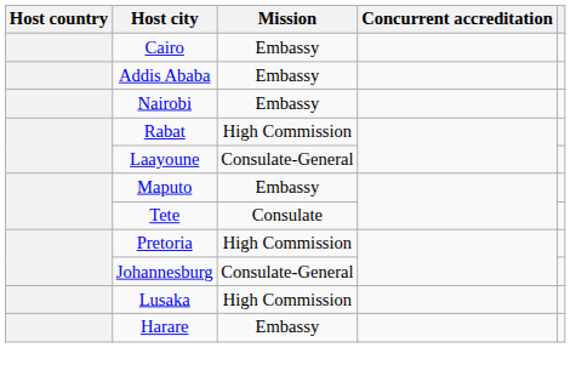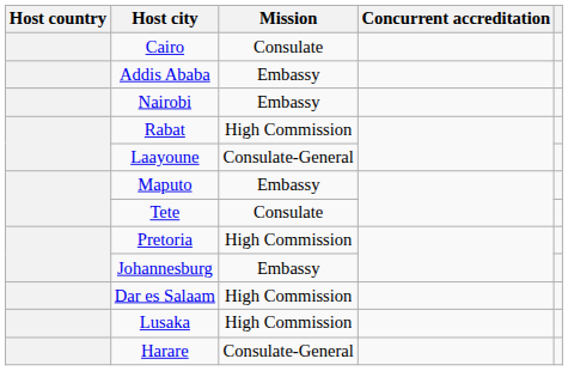 <table class="wikitable plainrowheaders" style="text-align:center;">
 <tr>
 <th scope="col">Host country</th>
 <th scope="col">Host city</th>
 <th scope="col">Mission</th>
 <th scope="col">Concurrent accreditation</th>
 <th scope="col"></th>
 </tr>
 <tr>
 <th scope="row"></th>
 <td><a href='#'>Cairo</a></td>
-<td>Embassy</td>
+<td>Consulate</td>
 <td></td>
 <td></td>
 </tr>
 <tr>
 <th scope="row"></th>
 <td><a href='#'>Addis Ababa</a></td>
 <td>Embassy</td>
 <td></td>
 <td></td>
 </tr>
 <tr>
 <th scope="row"></th>
 <td><a href='#'>Nairobi</a></td>
 <td>Embassy</td>
 <td></td>
 <td></td>
 </tr>
 <tr>
 <th scope="row"  rowspan="2"></th>
 <td><a href='#'>Rabat</a></td>
 <td>High Commission</td>
 <td rowspan="2"></td>
 <td></td>
 </tr>
 <tr>
 <td><a href='#'>Laayoune</a></td>
 <td>Consulate-General</td>
 <td></td>
 </tr>
 <tr>
 <th scope="row" rowspan="2"></th>
 <td><a href='#'>Maputo</a></td>
 <td>Embassy</td>
 <td rowspan="2"></td>
 <td></td>
 </tr>
 <tr>
 <td><a href='#'>Tete</a></td>
 <td>Consulate</td>
 <td></td>
 </tr>
 <tr>
 <th scope="row" rowspan="2"></th>
 <td><a href='#'>Pretoria</a></td>
 <td>High Commission</td>
 <td rowspan="2"></td>
 <td></td>
 </tr>
 <tr>
 <td><a href='#'>Johannesburg</a></td>
-<td>Consulate-General</td>
+<td>Embassy</td>
+<td></td>
+</tr>
+<tr>
+<th scope="row"></th>
+<td><a href='#'>Dar es Salaam</a></td>
+<td>High Commission</td>
+<td></td>
 <td></td>
 </tr>
 <tr>
 <th scope="row"></th>
 <td><a href='#'>Lusaka</a></td>
 <td>High Commission</td>
 <td></td>
 <td></td>
 </tr>
 <tr>
 <th scope="row"></th>
 <td><a href='#'>Harare</a></td>
-<td>Embassy</td>
+<td>Consulate-General</td>
 <td></td>
 <td></td>
 </tr>
 </table>
